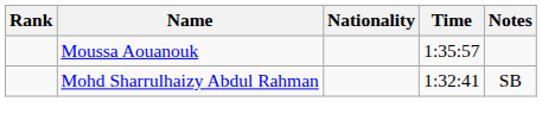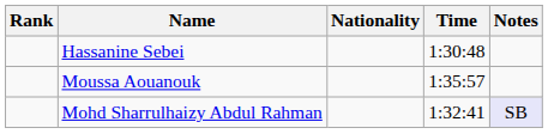 <table class="wikitable sortable" style="text-align:center;font-size:95%">
 <tr>
 <th>Rank</th>
 <th>Name</th>
 <th>Nationality</th>
 <th>Time</th>
 <th>Notes</th>
+</tr>
+<tr>
+<td></td>
+<td align=left><a href='#'>Hassanine Sebei</a></td>
+<td align=left></td>
+<td>1:30:48</td>
+<td></td>
 </tr>
 <tr>
 <td></td>
 <td align=left><a href='#'>Moussa Aouanouk</a></td>
 <td align=left></td>
 <td>1:35:57</td>
 <td></td>
 </tr>
 <tr>
 <td></td>
 <td align=left><a href='#'>Mohd Sharrulhaizy Abdul Rahman</a></td>
 <td align=left></td>
 <td>1:32:41</td>
-<td>SB</td>
+<td style="background: lavender;">SB</td>
 </tr>
 </table>
